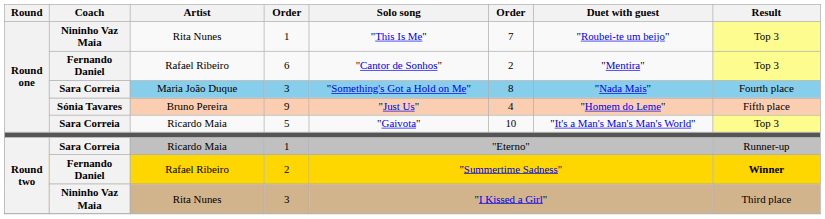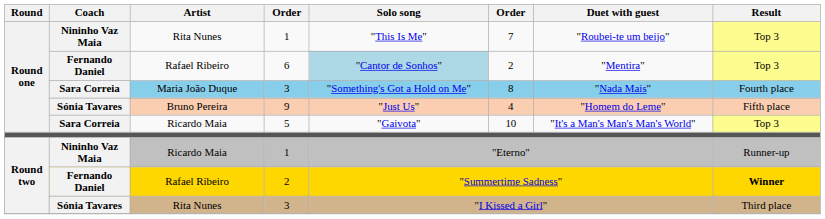 <table class="wikitable" style="text-align:center; width:95%">
 <tr>
 <th style="width:05%">Round</th>
 <th style="width:09%">Coach</th>
 <th style="width:15%">Artist</th>
 <th style="width:05%">Order</th>
 <th style="width:20%">Solo song</th>
 <th style="width:05%">Order</th>
 <th style="width:20%">Duet with guest</th>
 <th style="width:12%">Result</th>
 </tr>
 <tr>
 <th rowspan="5">Round one</th>
 <th>Nininho Vaz Maia</th>
 <td>Rita Nunes</td>
 <td>1</td>
 <td>"<a href='#'>This Is Me</a>"</td>
 <td>7</td>
 <td>"<a href='#'>Roubei-te um beijo</a>" </td>
 <td style="background:#fdfc8f">Top 3</td>
 </tr>
 <tr>
 <th>Fernando Daniel</th>
 <td>Rafael Ribeiro</td>
 <td>6</td>
-<td>"<a href='#'>Cantor de Sonhos</a>"</td>
+<td style="background: lightblue;">"<a href='#'>Cantor de Sonhos</a>"</td>
 <td>2</td>
 <td>"<a href='#'>Mentira</a>" </td>
 <td style="background:#fdfc8f">Top 3</td>
 </tr>
 <tr bgcolor=skyblue>
 <th>Sara Correia</th>
 <td>Maria João Duque</td>
 <td>3</td>
 <td>"<a href='#'>Something's Got a Hold on Me</a>"</td>
 <td>8</td>
 <td>"<a href='#'>Nada Mais</a>" </td>
 <td>Fourth place</td>
 </tr>
 <tr bgcolor=#fbceb1>
 <th>Sónia Tavares</th>
 <td>Bruno Pereira</td>
 <td>9</td>
 <td>"<a href='#'>Just Us</a>"</td>
 <td>4</td>
 <td>"<a href='#'>Homem do Leme</a>" </td>
 <td>Fifth place</td>
 </tr>
 <tr>
 <th>Sara Correia</th>
 <td>Ricardo Maia</td>
 <td>5</td>
 <td>"<a href='#'>Gaivota</a>"</td>
 <td>10</td>
 <td>"<a href='#'>It's a Man's Man's Man's World</a>" </td>
 <td style="background:#fdfc8f">Top 3</td>
 </tr>
 <tr>
 <td colspan="10" style="background:#555"></td>
 </tr>
 <tr bgcolor=silver>
 <th rowspan="3">Round two</th>
-<th>Sara Correia</th>
+<th>Nininho Vaz Maia</th>
 <td>Ricardo Maia</td>
 <td>1</td>
 <td colspan="3">"Eterno"</td>
 <td>Runner-up</td>
 </tr>
 <tr bgcolor=gold>
 <th>Fernando Daniel</th>
 <td>Rafael Ribeiro</td>
 <td>2</td>
 <td colspan="3">"<a href='#'>Summertime Sadness</a>"</td>
 <td><strong>Winner</strong></td>
 </tr>
 <tr bgcolor=tan>
-<th>Nininho Vaz Maia</th>
+<th>Sónia Tavares</th>
 <td>Rita Nunes</td>
 <td>3</td>
 <td colspan="3">"<a href='#'>I Kissed a Girl</a>"</td>
 <td>Third place</td>
 </tr>
 <tr>
 </tr>
 </table>
